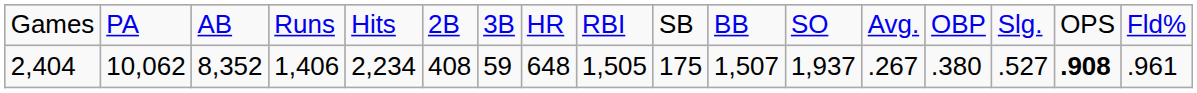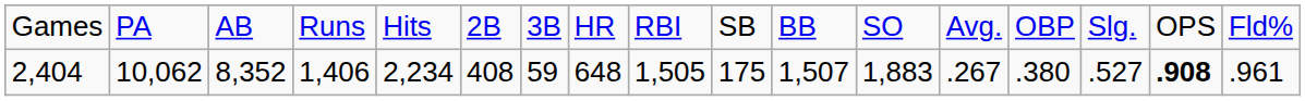 <table class="wikitable">
 <tr>
 <td>Games</td>
 <td><a href='#'>PA</a></td>
 <td><a href='#'>AB</a></td>
 <td><a href='#'>Runs</a></td>
 <td><a href='#'>Hits</a></td>
 <td><a href='#'>2B</a></td>
 <td><a href='#'>3B</a></td>
 <td><a href='#'>HR</a></td>
 <td><a href='#'>RBI</a></td>
 <td>SB</td>
 <td><a href='#'>BB</a></td>
 <td><a href='#'>SO</a></td>
 <td><a href='#'>Avg.</a></td>
 <td><a href='#'>OBP</a></td>
 <td><a href='#'>Slg.</a></td>
 <td>OPS</td>
 <td><a href='#'>Fld%</a></td>
 </tr>
 <tr>
 <td>2,404</td>
 <td>10,062</td>
 <td>8,352</td>
 <td>1,406</td>
 <td>2,234</td>
 <td>408</td>
 <td>59</td>
 <td>648</td>
 <td>1,505</td>
 <td>175</td>
 <td>1,507</td>
-<td>1,937</td>
+<td>1,883</td>
 <td>.267</td>
 <td>.380</td>
 <td>.527</td>
 <td><strong>.908</strong></td>
 <td>.961</td>
 </tr>
 </table>
